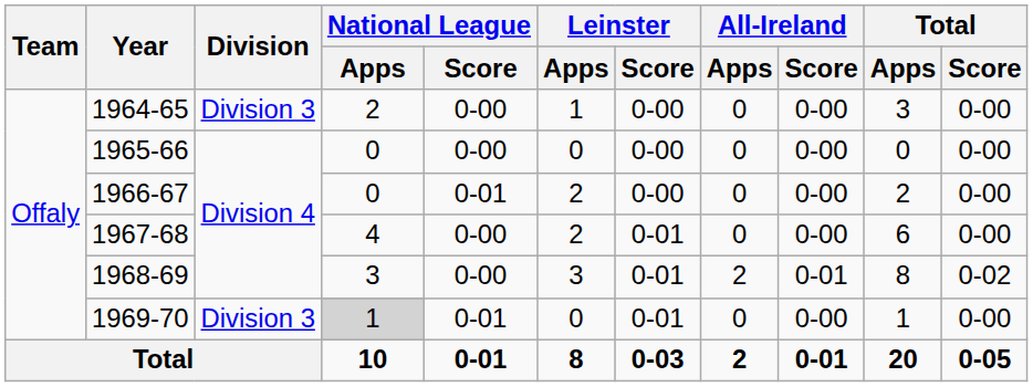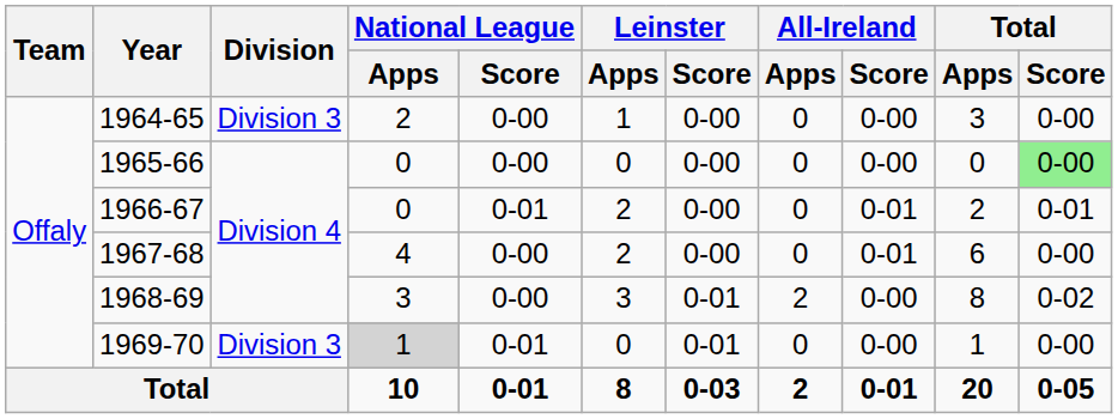 <table class="wikitable" style="text-align:center">
 <tr>
 <th rowspan="2">Team</th>
 <th rowspan="2">Year</th>
 <th rowspan="2">Division</th>
 <th colspan="2"><a href='#'>National League</a></th>
 <th colspan="2"><a href='#'>Leinster</a></th>
 <th colspan="2"><a href='#'>All-Ireland</a></th>
 <th colspan="2">Total</th>
 </tr>
 <tr>
 <th>Apps</th>
 <th>Score</th>
 <th>Apps</th>
 <th>Score</th>
 <th>Apps</th>
 <th>Score</th>
 <th>Apps</th>
 <th>Score</th>
 </tr>
 <tr>
 <td rowspan="6"><a href='#'>Offaly</a></td>
 <td>1964-65</td>
 <td rowspan="1"><a href='#'>Division 3</a></td>
 <td>2</td>
 <td>0-00</td>
 <td>1</td>
 <td>0-00</td>
 <td>0</td>
 <td>0-00</td>
 <td>3</td>
 <td>0-00</td>
 </tr>
 <tr>
 <td>1965-66</td>
 <td rowspan="4"><a href='#'>Division 4</a></td>
 <td>0</td>
 <td>0-00</td>
 <td>0</td>
 <td>0-00</td>
 <td>0</td>
 <td>0-00</td>
 <td>0</td>
-<td>0-00</td>
+<td style="background: lightgreen;">0-00</td>
 </tr>
 <tr>
 <td>1966-67</td>
 <td>0</td>
 <td>0-01</td>
 <td>2</td>
 <td>0-00</td>
 <td>0</td>
-<td>0-00</td>
+<td>0-01</td>
 <td>2</td>
-<td>0-00</td>
+<td>0-01</td>
 </tr>
 <tr>
 <td>1967-68</td>
 <td>4</td>
 <td>0-00</td>
 <td>2</td>
+<td>0-00</td>
+<td>0</td>
 <td>0-01</td>
-<td>0</td>
-<td>0-00</td>
 <td>6</td>
 <td>0-00</td>
 </tr>
 <tr>
 <td>1968-69</td>
 <td>3</td>
 <td>0-00</td>
 <td>3</td>
 <td>0-01</td>
 <td>2</td>
-<td>0-01</td>
+<td>0-00</td>
 <td>8</td>
 <td>0-02</td>
 </tr>
 <tr>
 <td>1969-70</td>
 <td rowspan="1"><a href='#'>Division 3</a></td>
 <td style="background: lightgrey;">1</td>
 <td>0-01</td>
 <td>0</td>
 <td>0-01</td>
 <td>0</td>
 <td>0-00</td>
 <td>1</td>
 <td>0-00</td>
 </tr>
 <tr>
 <th colspan="3">Total</th>
 <td><strong>10</strong></td>
 <td><strong>0-01</strong></td>
 <td><strong>8</strong></td>
 <td><strong>0-03</strong></td>
 <td><strong>2</strong></td>
 <td><strong>0-01</strong></td>
 <td><strong>20</strong></td>
 <td><strong>0-05</strong></td>
 </tr>
 </table>
